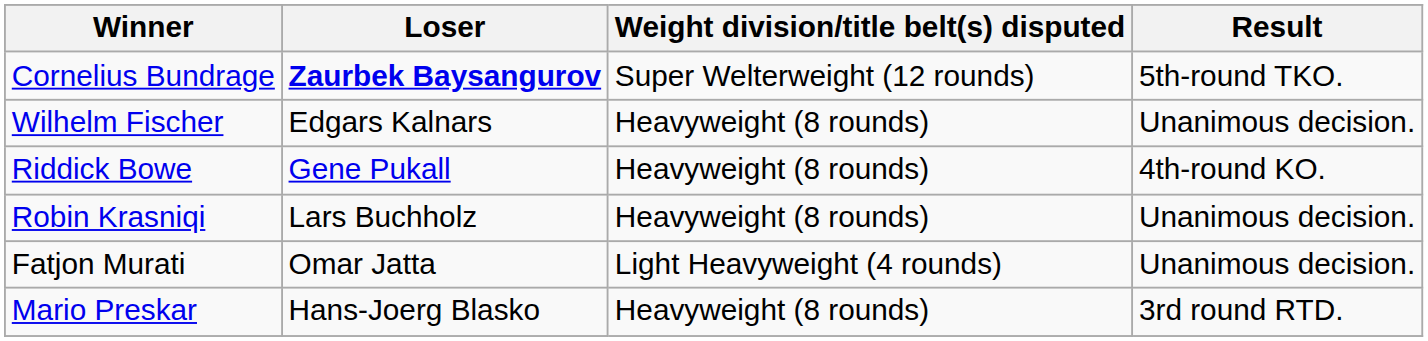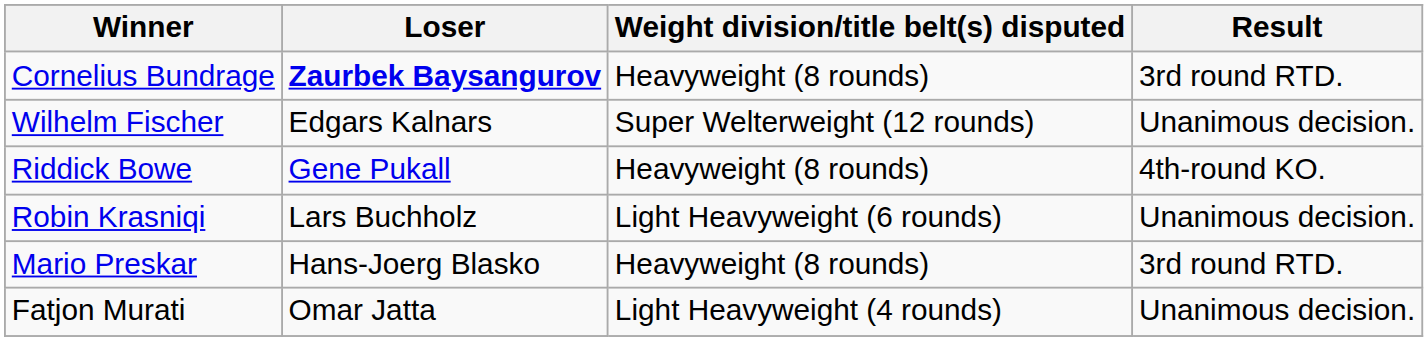 <table class=wikitable>
 <tr>
 <th>Winner</th>
 <th>Loser</th>
 <th>Weight division/title belt(s) disputed</th>
 <th>Result</th>
 </tr>
 <tr>
 <td> <a href='#'>Cornelius Bundrage</a></td>
 <td><strong> <a href='#'>Zaurbek Baysangurov</a></strong></td>
-<td>Super Welterweight (12 rounds)</td>
-<td>5th-round TKO.</td>
+<td>Heavyweight (8 rounds)</td>
+<td>3rd round RTD.</td>
 </tr>
 <tr>
 <td> <a href='#'>Wilhelm Fischer</a></td>
 <td> Edgars Kalnars</td>
-<td>Heavyweight (8 rounds)</td>
+<td>Super Welterweight (12 rounds)</td>
 <td>Unanimous decision.</td>
 </tr>
 <tr>
 <td> <a href='#'>Riddick Bowe</a></td>
 <td> <a href='#'>Gene Pukall</a></td>
 <td>Heavyweight (8 rounds)</td>
 <td>4th-round KO.</td>
 </tr>
 <tr>
 <td> <a href='#'>Robin Krasniqi</a></td>
 <td> Lars Buchholz</td>
-<td>Heavyweight (8 rounds)</td>
-<td>Unanimous decision.</td>
-</tr>
-<tr>
-<td> Fatjon Murati</td>
-<td> Omar Jatta</td>
-<td>Light Heavyweight (4 rounds)</td>
+<td>Light Heavyweight (6 rounds)</td>
 <td>Unanimous decision.</td>
 </tr>
 <tr>
 <td> <a href='#'>Mario Preskar</a></td>
 <td> Hans-Joerg Blasko</td>
 <td>Heavyweight (8 rounds)</td>
 <td>3rd round RTD.</td>
 </tr>
+<tr>
+<td> Fatjon Murati</td>
+<td> Omar Jatta</td>
+<td>Light Heavyweight (4 rounds)</td>
+<td>Unanimous decision.</td>
+</tr>
 </table>
